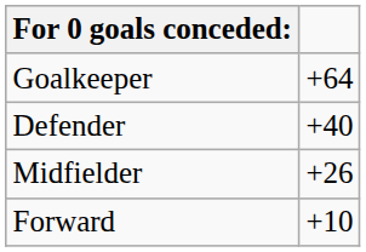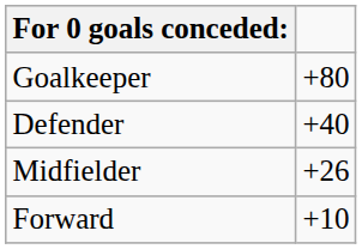 <table class="wikitable">
 <tr>
 <th>For 0 goals conceded:</th>
 </tr>
 <tr>
 <td>Goalkeeper</td>
-<td>+64</td>
+<td>+80</td>
 </tr>
 <tr>
 <td>Defender</td>
 <td>+40</td>
 </tr>
 <tr>
 <td>Midfielder</td>
 <td>+26</td>
 </tr>
 <tr>
 <td>Forward</td>
 <td>+10</td>
 </tr>
 </table>
